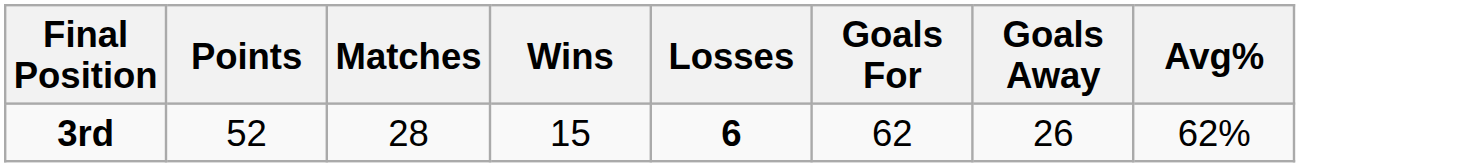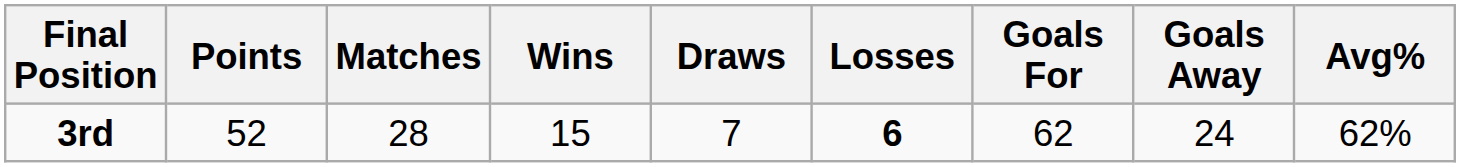 <table class="wikitable" style="font-size: 95%; text-align: center;">
 <tr>
 <th width=60>Final Position</th>
 <th width=60>Points</th>
 <th width=60>Matches</th>
 <th width=60>Wins</th>
+<th width=60>Draws</th>
 <th width=60>Losses</th>
 <th width=60>Goals For</th>
 <th width=60>Goals Away</th>
 <th width=60>Avg%</th>
 </tr>
 <tr>
 <td><strong>3rd</strong></td>
 <td>52</td>
 <td>28</td>
 <td>15</td>
+<td>7</td>
 <td><strong>6</strong></td>
 <td>62</td>
-<td>26</td>
+<td>24</td>
 <td>62%</td>
 </tr>
 </table>
